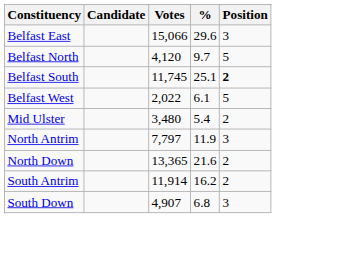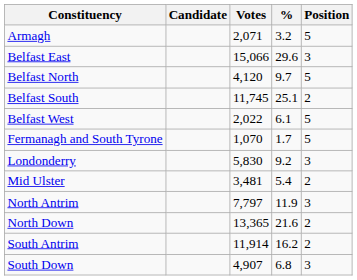 <table class="wikitable sortable">
 <tr>
 <th>Constituency</th>
 <th>Candidate</th>
 <th>Votes</th>
 <th>%</th>
 <th>Position</th>
+</tr>
+<tr>
+<td><a href='#'>Armagh</a></td>
+<td></td>
+<td>2,071</td>
+<td>3.2</td>
+<td>5</td>
 </tr>
 <tr>
 <td><a href='#'>Belfast East</a></td>
 <td></td>
 <td>15,066</td>
 <td>29.6</td>
 <td>3</td>
 </tr>
 <tr>
 <td><a href='#'>Belfast North</a></td>
 <td></td>
 <td>4,120</td>
 <td>9.7</td>
 <td>5</td>
 </tr>
 <tr>
 <td><a href='#'>Belfast South</a></td>
 <td></td>
 <td>11,745</td>
 <td>25.1</td>
-<td><strong>2</strong></td>
+<td>2</td>
 </tr>
 <tr>
 <td><a href='#'>Belfast West</a></td>
 <td></td>
 <td>2,022</td>
 <td>6.1</td>
 <td>5</td>
 </tr>
 <tr>
+<td><a href='#'>Fermanagh and South Tyrone</a></td>
+<td></td>
+<td>1,070</td>
+<td>1.7</td>
+<td>5</td>
+</tr>
+<tr>
+<td><a href='#'>Londonderry</a></td>
+<td></td>
+<td>5,830</td>
+<td>9.2</td>
+<td>3</td>
+</tr>
+<tr>
 <td><a href='#'>Mid Ulster</a></td>
 <td></td>
-<td>3,480</td>
+<td>3,481</td>
 <td>5.4</td>
 <td>2</td>
 </tr>
 <tr>
 <td><a href='#'>North Antrim</a></td>
 <td></td>
 <td>7,797</td>
 <td>11.9</td>
 <td>3</td>
 </tr>
 <tr>
 <td><a href='#'>North Down</a></td>
 <td></td>
 <td>13,365</td>
 <td>21.6</td>
 <td>2</td>
 </tr>
 <tr>
 <td><a href='#'>South Antrim</a></td>
 <td></td>
 <td>11,914</td>
 <td>16.2</td>
 <td>2</td>
 </tr>
 <tr>
 <td><a href='#'>South Down</a></td>
 <td></td>
 <td>4,907</td>
 <td>6.8</td>
 <td>3</td>
 </tr>
 </table>
